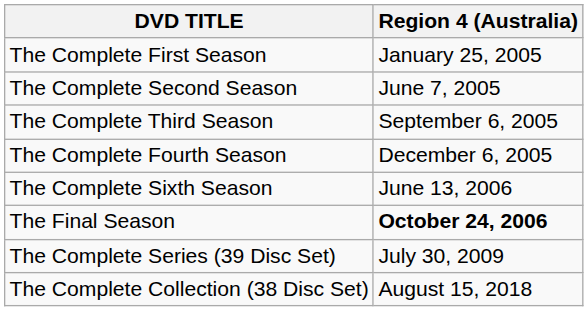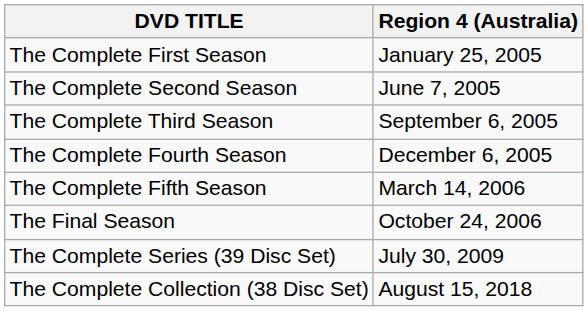 <table class="wikitable">
 <tr>
 <th>DVD TITLE</th>
 <th>Region 4 (Australia)</th>
 </tr>
 <tr>
 <td>The Complete First Season</td>
 <td>January 25, 2005</td>
 </tr>
 <tr>
 <td>The Complete Second Season</td>
 <td>June 7, 2005</td>
 </tr>
 <tr>
 <td>The Complete Third Season</td>
 <td>September 6, 2005</td>
 </tr>
 <tr>
 <td>The Complete Fourth Season</td>
 <td>December 6, 2005</td>
 </tr>
 <tr>
-<td>The Complete Sixth Season</td>
-<td>June 13, 2006</td>
+<td>The Complete Fifth Season</td>
+<td>March 14, 2006</td>
 </tr>
 <tr>
 <td>The Final Season</td>
-<td><strong>October 24, 2006</strong></td>
+<td>October 24, 2006</td>
 </tr>
 <tr>
 <td>The Complete Series (39 Disc Set)</td>
 <td>July 30, 2009</td>
 </tr>
 <tr>
 <td>The Complete Collection (38 Disc Set)</td>
 <td>August 15, 2018</td>
 </tr>
 </table>
